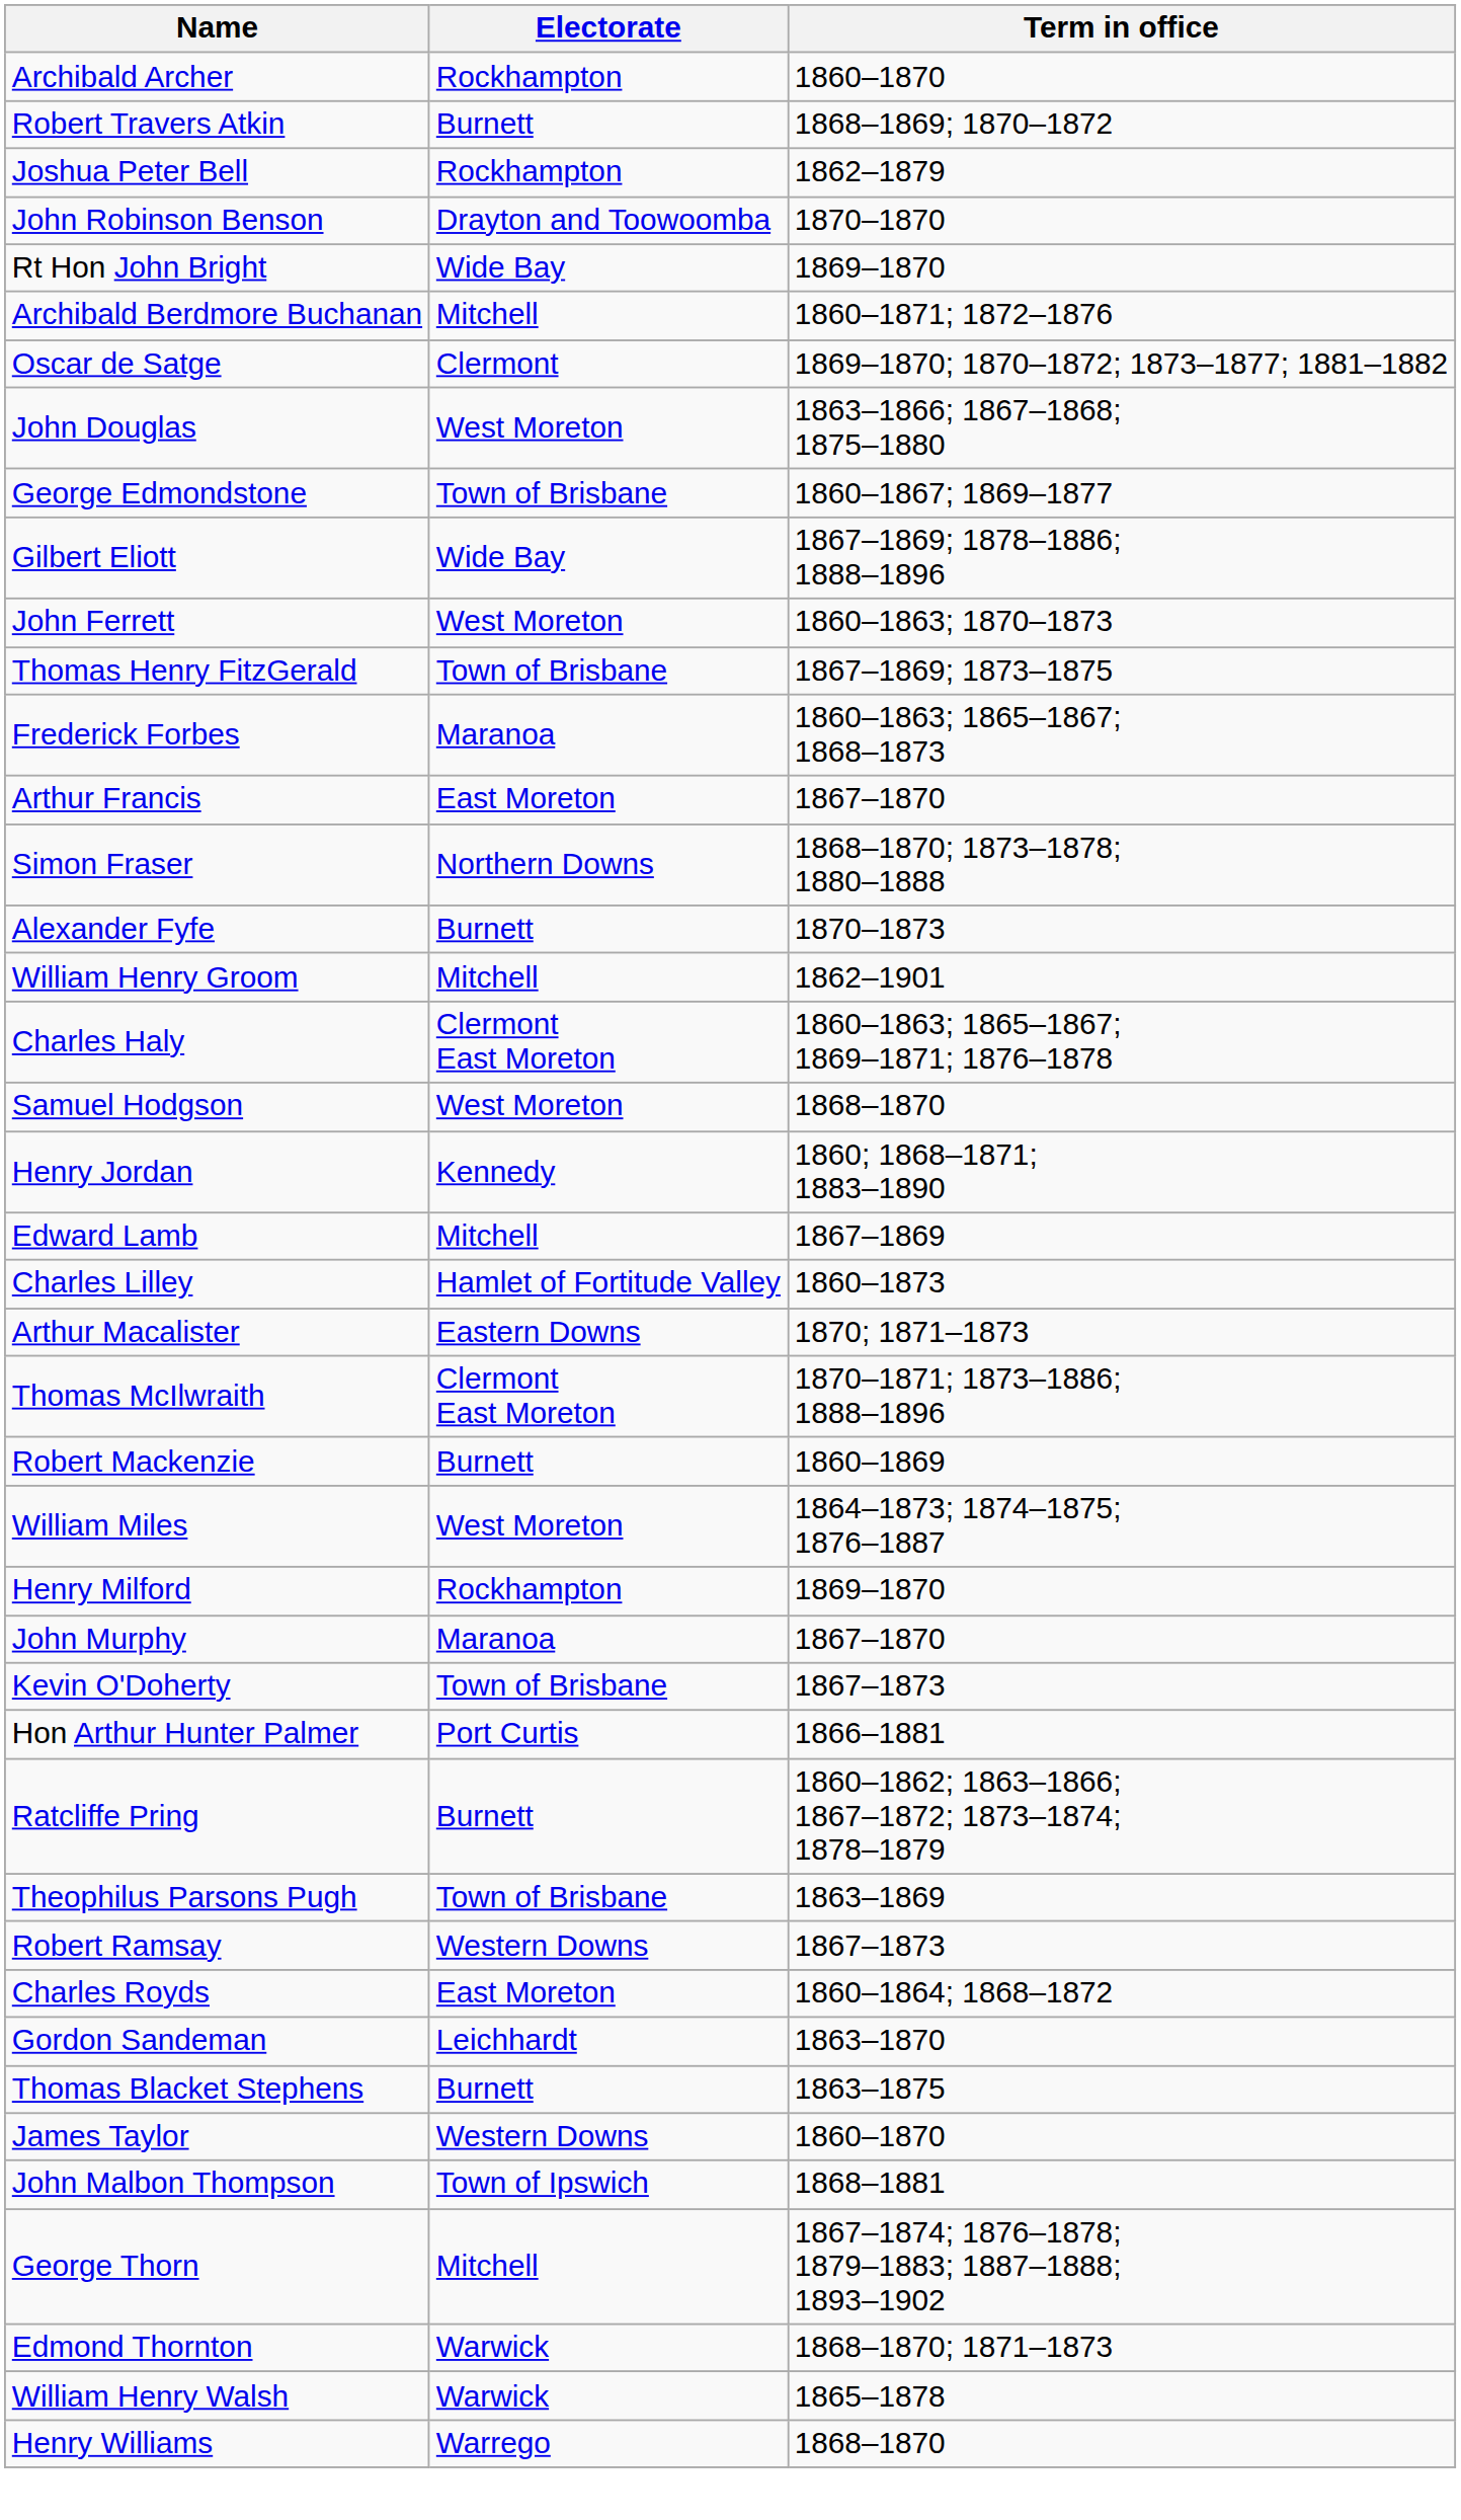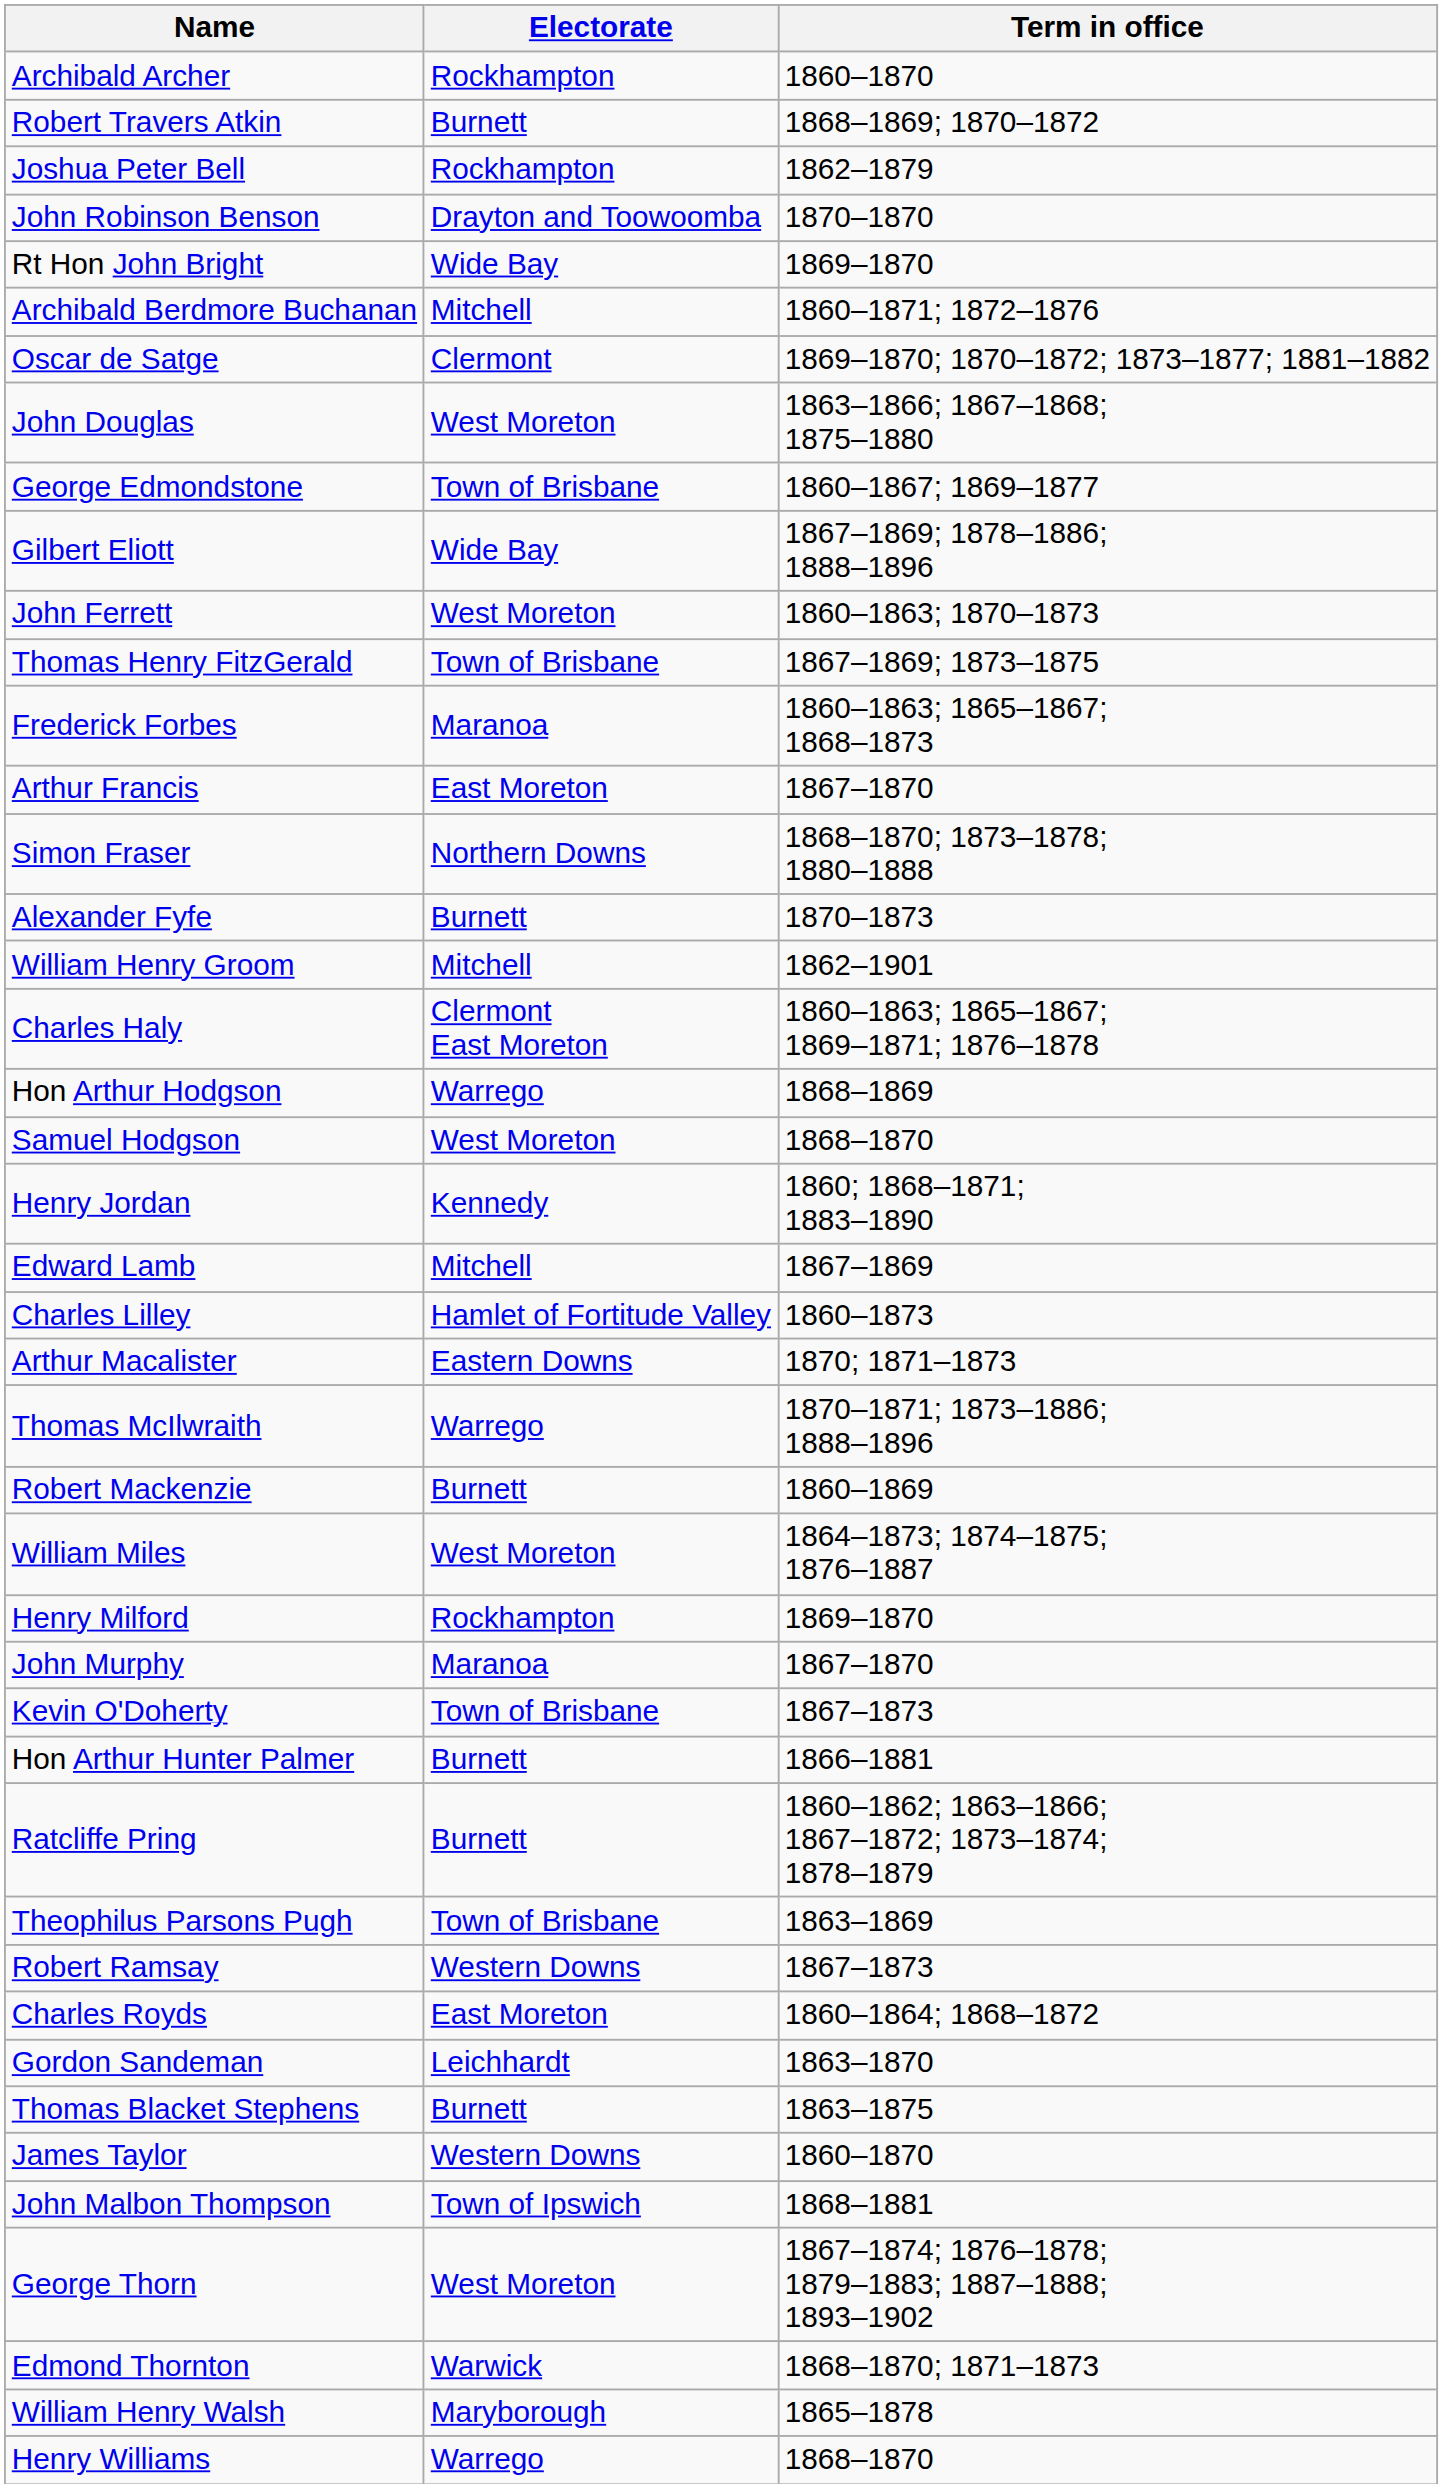 <table class="wikitable sortable">
 <tr>
 <th>Name</th>
 <th><a href='#'>Electorate</a></th>
 <th>Term in office</th>
 </tr>
 <tr>
 <td><a href='#'>Archibald Archer</a></td>
 <td><a href='#'>Rockhampton</a></td>
 <td>1860–1870</td>
 </tr>
 <tr>
 <td><a href='#'>Robert Travers Atkin</a></td>
 <td><a href='#'>Burnett</a></td>
 <td>1868–1869; 1870–1872</td>
 </tr>
 <tr>
 <td><a href='#'>Joshua Peter Bell</a></td>
 <td><a href='#'>Rockhampton</a></td>
 <td>1862–1879</td>
 </tr>
 <tr>
 <td><a href='#'>John Robinson Benson</a></td>
 <td><a href='#'>Drayton and Toowoomba</a></td>
 <td>1870–1870</td>
 </tr>
 <tr>
 <td>Rt Hon <a href='#'>John Bright</a></td>
 <td><a href='#'>Wide Bay</a></td>
 <td>1869–1870</td>
 </tr>
 <tr>
 <td><a href='#'>Archibald Berdmore Buchanan</a></td>
 <td><a href='#'>Mitchell</a></td>
 <td>1860–1871; 1872–1876</td>
 </tr>
 <tr>
 <td><a href='#'>Oscar de Satge</a></td>
 <td><a href='#'>Clermont</a></td>
 <td>1869–1870; 1870–1872; 1873–1877; 1881–1882</td>
 </tr>
 <tr>
 <td><a href='#'>John Douglas</a></td>
 <td><a href='#'>West Moreton</a></td>
 <td>1863–1866; 1867–1868;<br>1875–1880</td>
 </tr>
 <tr>
 <td><a href='#'>George Edmondstone</a></td>
 <td><a href='#'>Town of Brisbane</a></td>
 <td>1860–1867; 1869–1877</td>
 </tr>
 <tr>
 <td><a href='#'>Gilbert Eliott</a></td>
 <td><a href='#'>Wide Bay</a></td>
 <td>1867–1869; 1878–1886;<br>1888–1896</td>
 </tr>
 <tr>
 <td><a href='#'>John Ferrett</a></td>
 <td><a href='#'>West Moreton</a></td>
 <td>1860–1863; 1870–1873</td>
 </tr>
 <tr>
 <td><a href='#'>Thomas Henry FitzGerald</a></td>
 <td><a href='#'>Town of Brisbane</a></td>
 <td>1867–1869; 1873–1875</td>
 </tr>
 <tr>
 <td><a href='#'>Frederick Forbes</a></td>
 <td><a href='#'>Maranoa</a></td>
 <td>1860–1863; 1865–1867;<br>1868–1873</td>
 </tr>
 <tr>
 <td><a href='#'>Arthur Francis</a></td>
 <td><a href='#'>East Moreton</a></td>
 <td>1867–1870</td>
 </tr>
 <tr>
 <td><a href='#'>Simon Fraser</a></td>
 <td><a href='#'>Northern Downs</a></td>
 <td>1868–1870; 1873–1878;<br>1880–1888</td>
 </tr>
 <tr>
 <td><a href='#'>Alexander Fyfe</a> </td>
 <td><a href='#'>Burnett</a></td>
 <td>1870–1873</td>
 </tr>
 <tr>
 <td><a href='#'>William Henry Groom</a></td>
 <td><a href='#'>Mitchell</a></td>
 <td>1862–1901</td>
 </tr>
 <tr>
 <td><a href='#'>Charles Haly</a></td>
 <td><a href='#'>Clermont</a><br><a href='#'>East Moreton</a></td>
 <td>1860–1863; 1865–1867;<br>1869–1871; 1876–1878</td>
 </tr>
 <tr>
+<td>Hon <a href='#'>Arthur Hodgson</a></td>
+<td><a href='#'>Warrego</a></td>
+<td>1868–1869</td>
+</tr>
+<tr>
 <td><a href='#'>Samuel Hodgson</a></td>
 <td><a href='#'>West Moreton</a></td>
 <td>1868–1870</td>
 </tr>
 <tr>
 <td><a href='#'>Henry Jordan</a></td>
 <td><a href='#'>Kennedy</a></td>
 <td>1860; 1868–1871;<br>1883–1890</td>
 </tr>
 <tr>
 <td><a href='#'>Edward Lamb</a></td>
 <td><a href='#'>Mitchell</a></td>
 <td>1867–1869</td>
 </tr>
 <tr>
 <td><a href='#'>Charles Lilley</a></td>
 <td><a href='#'>Hamlet of Fortitude Valley</a></td>
 <td>1860–1873</td>
 </tr>
 <tr>
 <td><a href='#'>Arthur Macalister</a></td>
 <td><a href='#'>Eastern Downs</a></td>
 <td>1870; 1871–1873</td>
 </tr>
 <tr>
 <td><a href='#'>Thomas McIlwraith</a></td>
-<td><a href='#'>Clermont</a><br><a href='#'>East Moreton</a></td>
+<td><a href='#'>Warrego</a></td>
 <td>1870–1871; 1873–1886;<br>1888–1896</td>
 </tr>
 <tr>
 <td><a href='#'>Robert Mackenzie</a></td>
 <td><a href='#'>Burnett</a></td>
 <td>1860–1869</td>
 </tr>
 <tr>
 <td><a href='#'>William Miles</a></td>
 <td><a href='#'>West Moreton</a></td>
 <td>1864–1873; 1874–1875;<br>1876–1887</td>
 </tr>
 <tr>
 <td><a href='#'>Henry Milford</a> </td>
 <td><a href='#'>Rockhampton</a></td>
 <td>1869–1870</td>
 </tr>
 <tr>
 <td><a href='#'>John Murphy</a></td>
 <td><a href='#'>Maranoa</a></td>
 <td>1867–1870</td>
 </tr>
 <tr>
 <td><a href='#'>Kevin O'Doherty</a></td>
 <td><a href='#'>Town of Brisbane</a></td>
 <td>1867–1873</td>
 </tr>
 <tr>
 <td>Hon <a href='#'>Arthur Hunter Palmer</a></td>
-<td><a href='#'>Port Curtis</a></td>
+<td><a href='#'>Burnett</a></td>
 <td>1866–1881</td>
 </tr>
 <tr>
 <td><a href='#'>Ratcliffe Pring</a></td>
 <td><a href='#'>Burnett</a></td>
 <td>1860–1862; 1863–1866;<br>1867–1872; 1873–1874;<br>1878–1879</td>
 </tr>
 <tr>
 <td><a href='#'>Theophilus Parsons Pugh</a></td>
 <td><a href='#'>Town of Brisbane</a></td>
 <td>1863–1869</td>
 </tr>
 <tr>
 <td><a href='#'>Robert Ramsay</a></td>
 <td><a href='#'>Western Downs</a></td>
 <td>1867–1873</td>
 </tr>
 <tr>
 <td><a href='#'>Charles Royds</a></td>
 <td><a href='#'>East Moreton</a></td>
 <td>1860–1864; 1868–1872</td>
 </tr>
 <tr>
 <td><a href='#'>Gordon Sandeman</a></td>
 <td><a href='#'>Leichhardt</a></td>
 <td>1863–1870</td>
 </tr>
 <tr>
 <td><a href='#'>Thomas Blacket Stephens</a></td>
 <td><a href='#'>Burnett</a></td>
 <td>1863–1875</td>
 </tr>
 <tr>
 <td><a href='#'>James Taylor</a></td>
 <td><a href='#'>Western Downs</a></td>
 <td>1860–1870</td>
 </tr>
 <tr>
 <td><a href='#'>John Malbon Thompson</a></td>
 <td><a href='#'>Town of Ipswich</a></td>
 <td>1868–1881</td>
 </tr>
 <tr>
 <td><a href='#'>George Thorn</a></td>
-<td><a href='#'>Mitchell</a></td>
+<td><a href='#'>West Moreton</a></td>
 <td>1867–1874; 1876–1878;<br>1879–1883; 1887–1888;<br>1893–1902</td>
 </tr>
 <tr>
 <td><a href='#'>Edmond Thornton</a></td>
 <td><a href='#'>Warwick</a></td>
 <td>1868–1870; 1871–1873</td>
 </tr>
 <tr>
 <td><a href='#'>William Henry Walsh</a></td>
-<td><a href='#'>Warwick</a></td>
+<td><a href='#'>Maryborough</a></td>
 <td>1865–1878</td>
 </tr>
 <tr>
 <td><a href='#'>Henry Williams</a></td>
 <td><a href='#'>Warrego</a></td>
 <td>1868–1870</td>
 </tr>
 </table>
